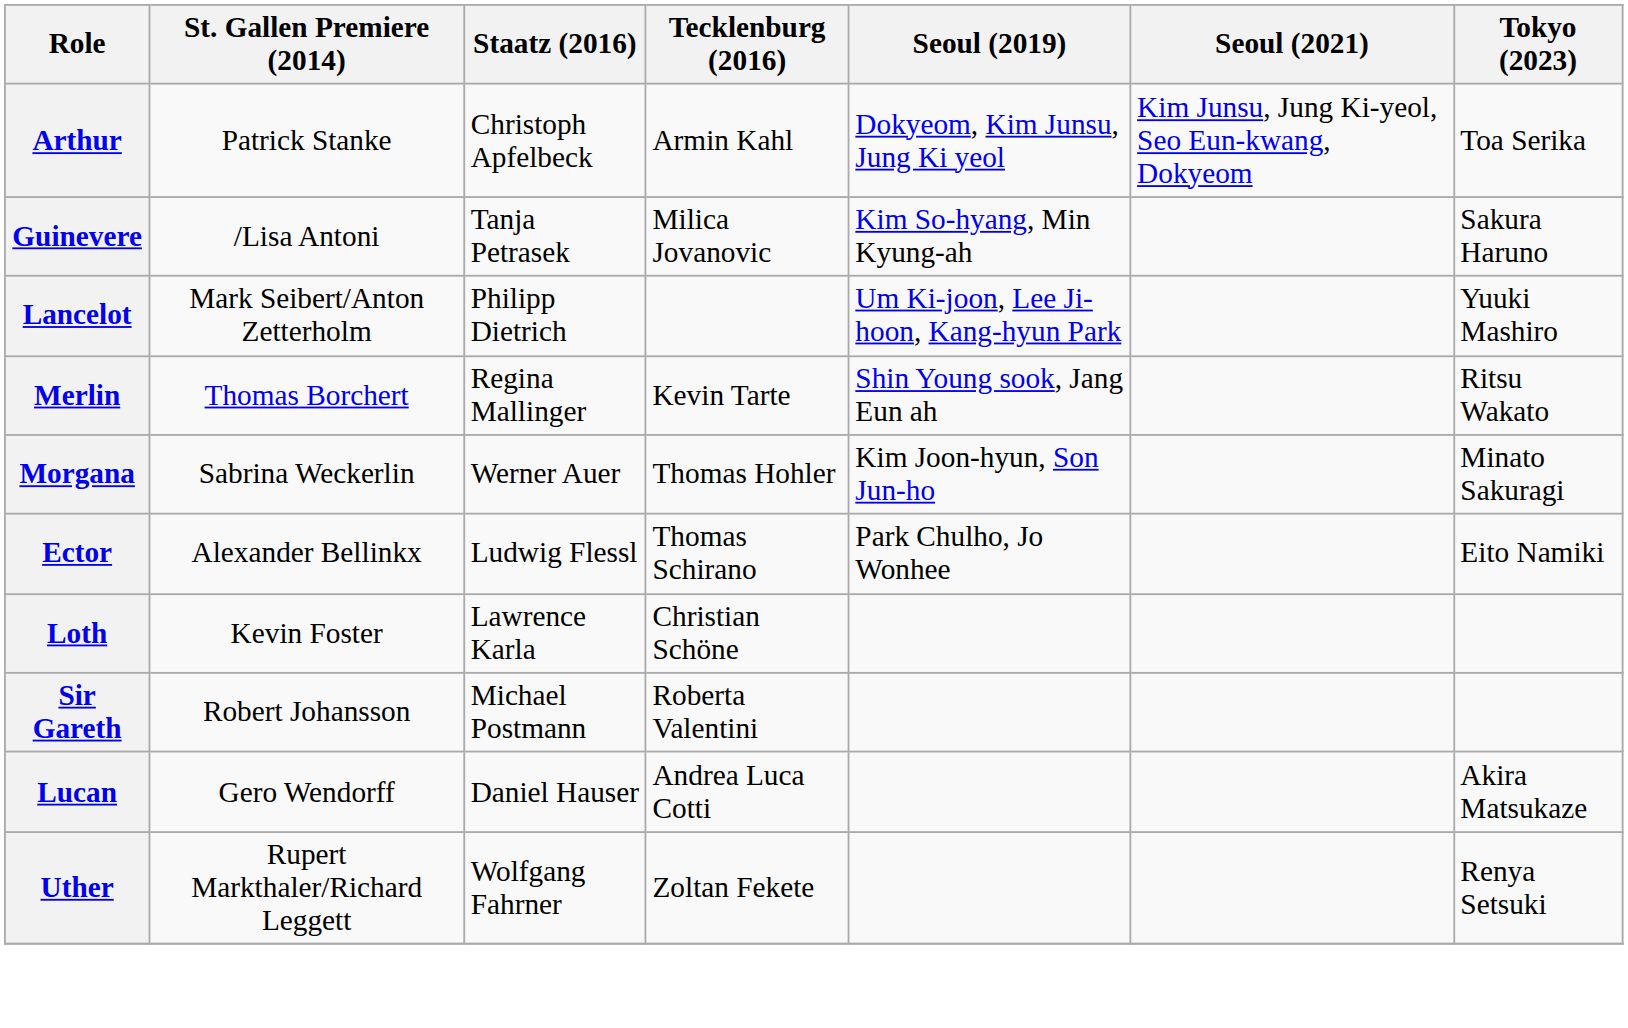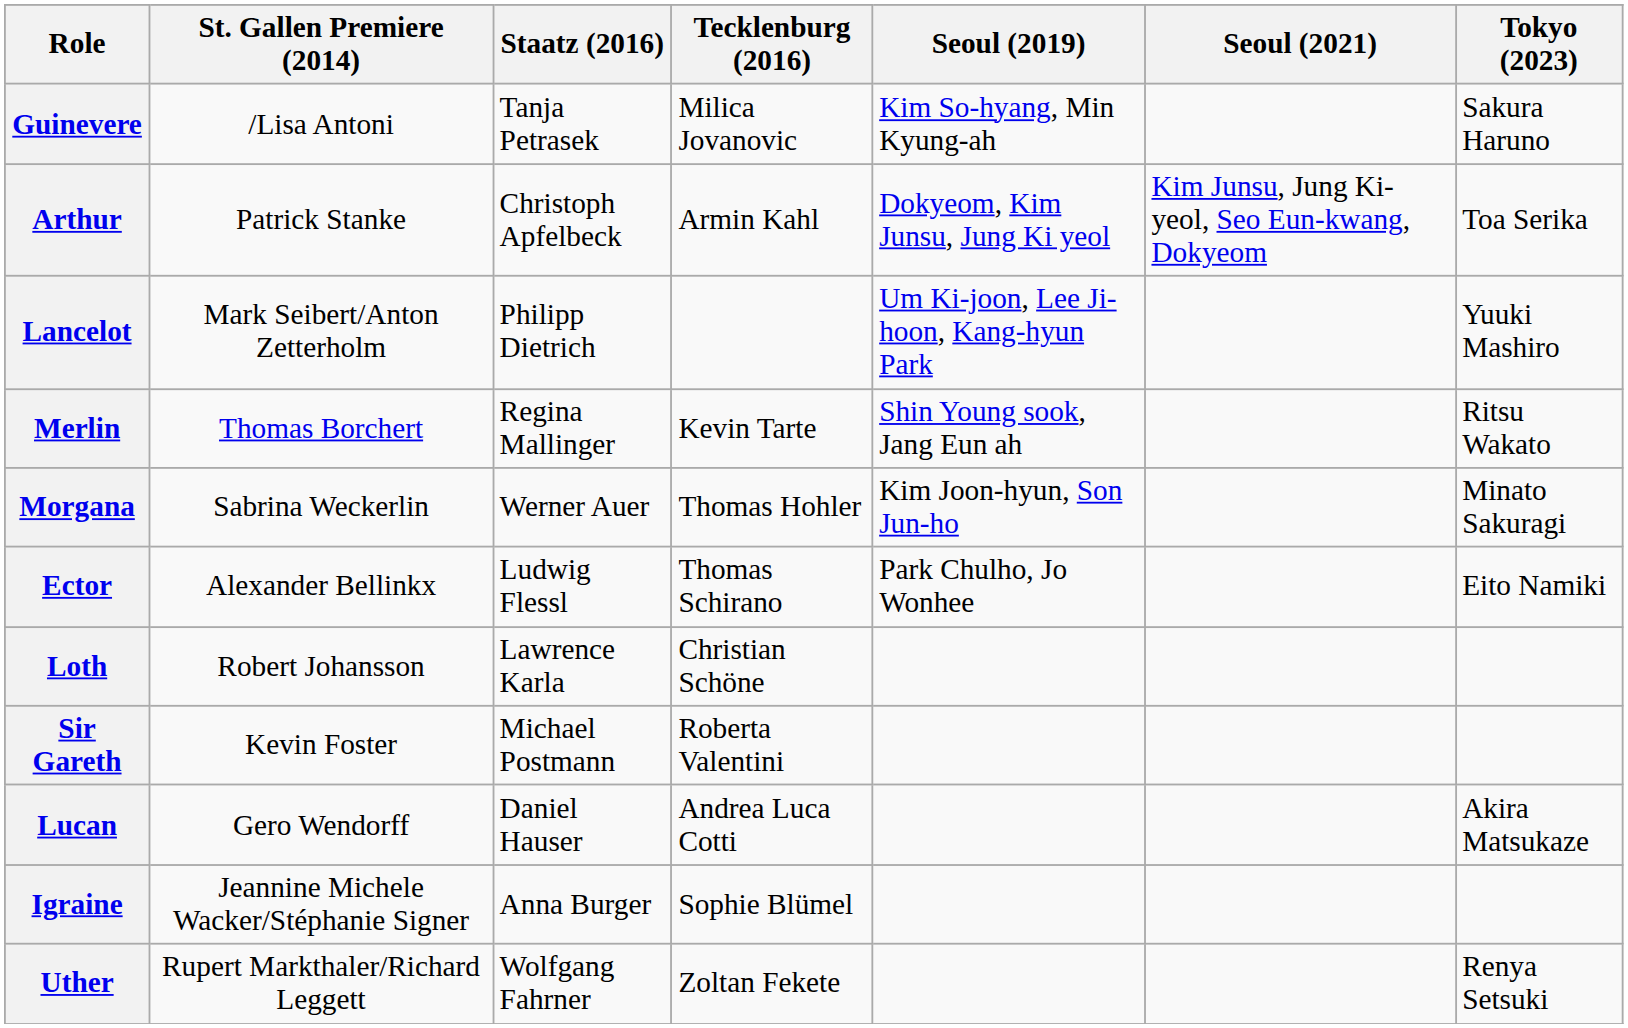 <table class="wikitable" style="width:70%;">
 <tr>
 <th>Role</th>
 <th>St. Gallen Premiere (2014)</th>
 <th>Staatz (2016)</th>
 <th>Tecklenburg (2016)</th>
 <th>Seoul (2019)</th>
 <th>Seoul (2021)</th>
 <th>Tokyo (2023)</th>
 </tr>
 <tr>
+<th scope="row"><a href='#'>Guinevere</a></th>
+<td style="text-align:center;">/Lisa Antoni</td>
+<td>Tanja Petrasek</td>
+<td>Milica Jovanovic</td>
+<td><a href='#'>Kim So-hyang</a>, Min Kyung-ah</td>
+<td></td>
+<td>Sakura Haruno</td>
+</tr>
+<tr>
 <th scope="row"><a href='#'>Arthur</a></th>
 <td style="text-align:center;">Patrick Stanke</td>
 <td>Christoph Apfelbeck</td>
 <td>Armin Kahl</td>
 <td><a href='#'>Dokyeom</a>, <a href='#'>Kim Junsu</a>, <a href='#'>Jung Ki yeol</a></td>
 <td><a href='#'>Kim Junsu</a>, Jung Ki-yeol, <a href='#'>Seo Eun-kwang</a>, <a href='#'>Dokyeom</a></td>
 <td>Toa Serika</td>
-</tr>
-<tr>
-<th scope="row"><a href='#'>Guinevere</a></th>
-<td style="text-align:center;">/Lisa Antoni</td>
-<td>Tanja Petrasek</td>
-<td>Milica Jovanovic</td>
-<td><a href='#'>Kim So-hyang</a>, Min Kyung-ah</td>
-<td></td>
-<td>Sakura Haruno</td>
 </tr>
 <tr>
 <th scope="row"><a href='#'>Lancelot</a></th>
 <td style="text-align:center;">Mark Seibert/Anton Zetterholm</td>
 <td>Philipp Dietrich</td>
 <td></td>
 <td><a href='#'>Um Ki-joon</a>, <a href='#'>Lee Ji-hoon</a>, <a href='#'>Kang-hyun Park</a></td>
 <td></td>
 <td>Yuuki Mashiro</td>
 </tr>
 <tr>
 <th scope="row"><a href='#'>Merlin</a></th>
 <td style="text-align:center;"><a href='#'>Thomas Borchert</a></td>
 <td>Regina Mallinger</td>
 <td>Kevin Tarte</td>
 <td><a href='#'>Shin Young sook</a>, Jang Eun ah</td>
 <td></td>
 <td>Ritsu Wakato</td>
 </tr>
 <tr>
 <th scope="row"><a href='#'>Morgana</a></th>
 <td style="text-align:center;">Sabrina Weckerlin</td>
 <td>Werner Auer</td>
 <td>Thomas Hohler</td>
 <td>Kim Joon-hyun, <a href='#'>Son Jun-ho</a></td>
 <td></td>
 <td>Minato Sakuragi</td>
 </tr>
 <tr>
 <th scope="row"><a href='#'>Ector</a></th>
 <td style="text-align:center;">Alexander Bellinkx</td>
 <td>Ludwig Flessl</td>
 <td>Thomas Schirano</td>
 <td>Park Chulho, Jo Wonhee</td>
 <td></td>
 <td>Eito Namiki</td>
 </tr>
 <tr>
 <th scope="row"><a href='#'>Loth</a></th>
-<td style="text-align:center;">Kevin Foster</td>
+<td style="text-align:center;">Robert Johansson</td>
 <td>Lawrence Karla</td>
 <td>Christian Schöne</td>
 <td></td>
 <td></td>
 <td></td>
 </tr>
 <tr>
 <th scope="row"><a href='#'>Sir Gareth</a></th>
-<td style="text-align:center;">Robert Johansson</td>
+<td style="text-align:center;">Kevin Foster</td>
 <td>Michael Postmann</td>
 <td>Roberta Valentini</td>
 <td></td>
 <td></td>
 <td></td>
 </tr>
 <tr>
 <th scope="row"><a href='#'>Lucan</a></th>
 <td style="text-align:center;">Gero Wendorff</td>
 <td>Daniel Hauser</td>
 <td>Andrea Luca Cotti</td>
 <td></td>
 <td></td>
 <td>Akira Matsukaze</td>
 </tr>
 <tr>
+<th scope="row"><a href='#'>Igraine</a></th>
+<td style="text-align:center;">Jeannine Michele Wacker/Stéphanie Signer</td>
+<td>Anna Burger</td>
+<td>Sophie Blümel</td>
+<td></td>
+<td></td>
+<td></td>
+</tr>
+<tr>
 <th scope="row"><a href='#'>Uther</a></th>
 <td style="text-align:center;">Rupert Markthaler/Richard Leggett</td>
 <td>Wolfgang Fahrner</td>
 <td>Zoltan Fekete</td>
 <td></td>
 <td></td>
 <td>Renya Setsuki</td>
 </tr>
 <tr>
 </tr>
 </table>
